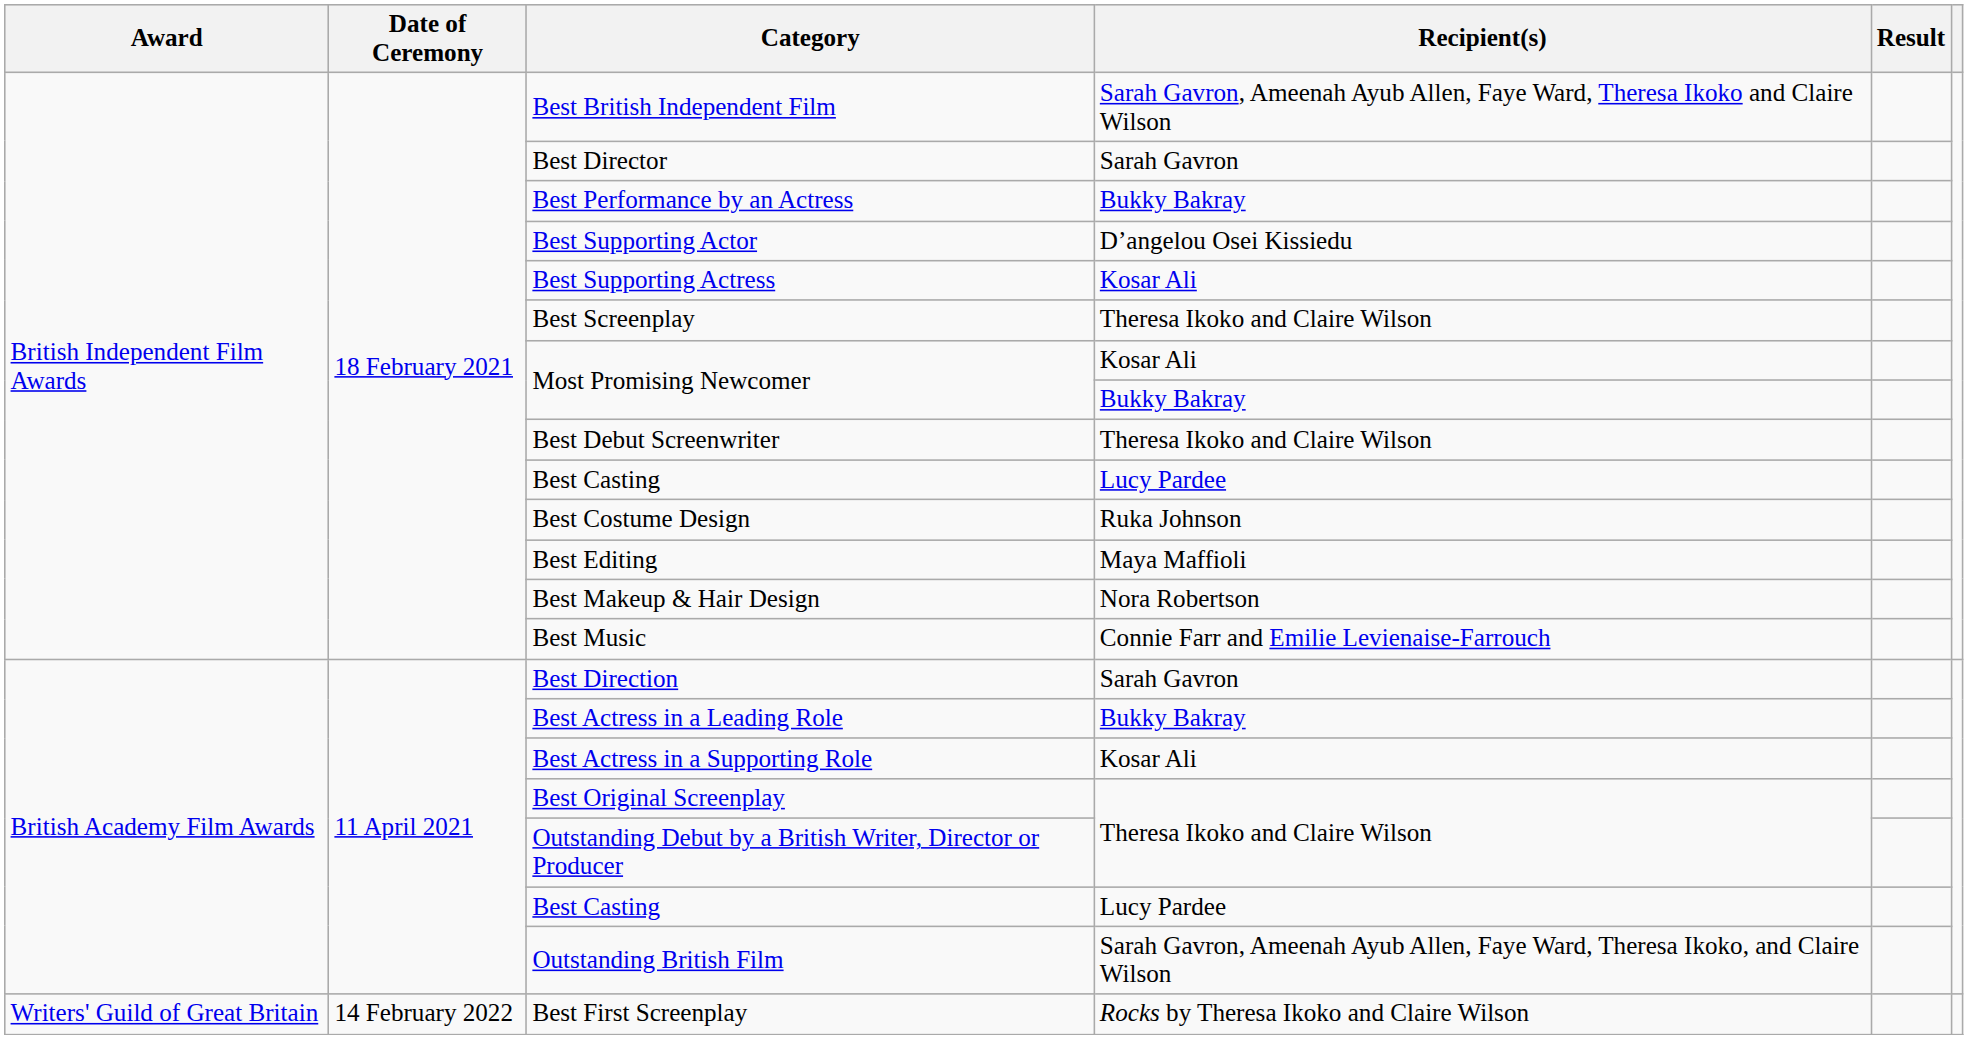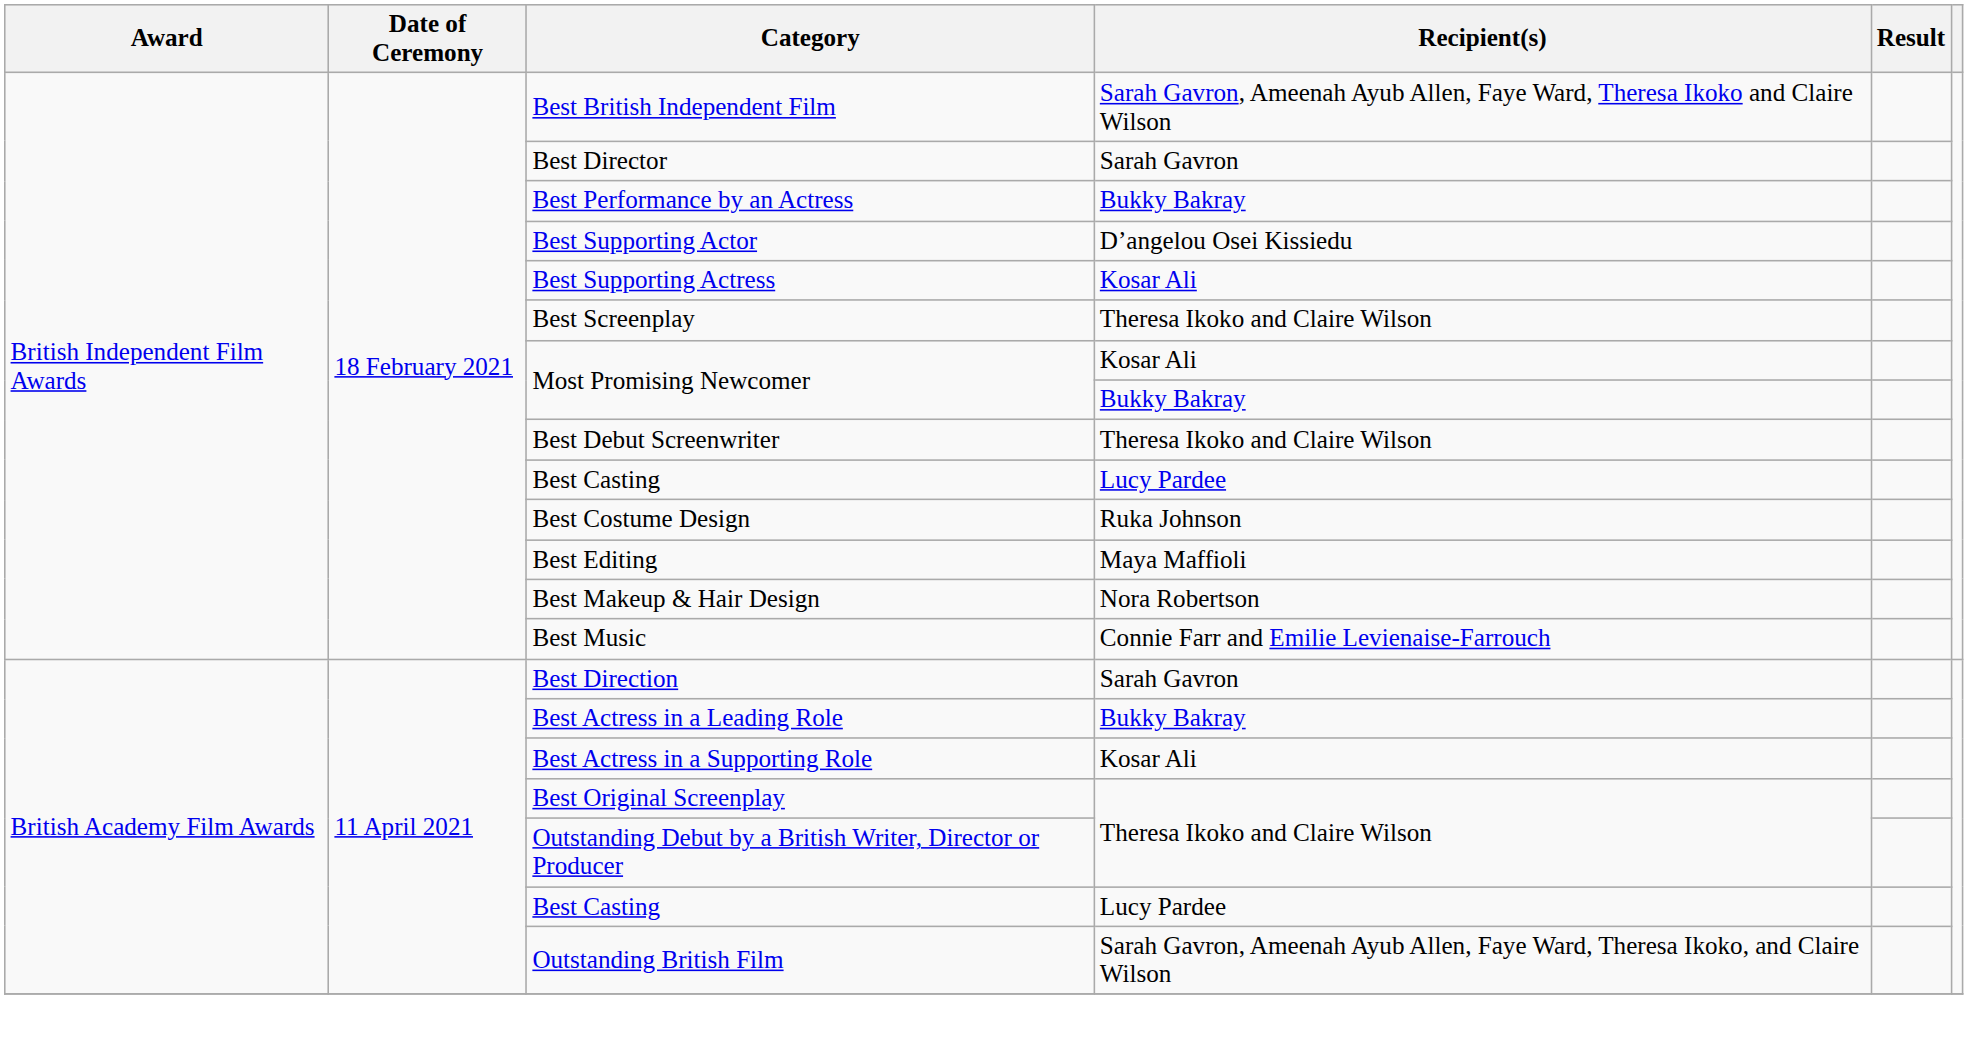 <table class="wikitable">
 <tr>
 <th>Award</th>
 <th>Date of Ceremony</th>
 <th>Category</th>
 <th>Recipient(s)</th>
 <th>Result</th>
 <th></th>
 </tr>
 <tr>
 <td rowspan=14><a href='#'>British Independent Film Awards</a></td>
 <td rowspan=14><a href='#'>18 February 2021</a></td>
 <td><a href='#'>Best British Independent Film</a></td>
 <td><a href='#'>Sarah Gavron</a>, Ameenah Ayub Allen, Faye Ward, <a href='#'>Theresa Ikoko</a> and Claire Wilson</td>
 <td></td>
 <td rowspan=14></td>
 </tr>
 <tr>
 <td>Best Director</td>
 <td>Sarah Gavron</td>
 <td></td>
 </tr>
 <tr>
 <td><a href='#'>Best Performance by an Actress</a></td>
 <td><a href='#'>Bukky Bakray</a></td>
 <td></td>
 </tr>
 <tr>
 <td><a href='#'>Best Supporting Actor</a></td>
 <td>D’angelou Osei Kissiedu</td>
 <td></td>
 </tr>
 <tr>
 <td><a href='#'>Best Supporting Actress</a></td>
 <td><a href='#'>Kosar Ali</a></td>
 <td></td>
 </tr>
 <tr>
 <td>Best Screenplay</td>
 <td>Theresa Ikoko and Claire Wilson</td>
 <td></td>
 </tr>
 <tr>
 <td rowspan=2>Most Promising Newcomer</td>
 <td>Kosar Ali</td>
 <td></td>
 </tr>
 <tr>
 <td><a href='#'>Bukky Bakray</a></td>
 <td></td>
 </tr>
 <tr>
 <td>Best Debut Screenwriter</td>
 <td>Theresa Ikoko and Claire Wilson</td>
 <td></td>
 </tr>
 <tr>
 <td>Best Casting</td>
 <td><a href='#'>Lucy Pardee</a></td>
 <td></td>
 </tr>
 <tr>
 <td>Best Costume Design</td>
 <td>Ruka Johnson</td>
 <td></td>
 </tr>
 <tr>
 <td>Best Editing</td>
 <td>Maya Maffioli</td>
 <td></td>
 </tr>
 <tr>
 <td>Best Makeup & Hair Design</td>
 <td>Nora Robertson</td>
 <td></td>
 </tr>
 <tr>
 <td>Best Music</td>
 <td>Connie Farr and <a href='#'>Emilie Levienaise-Farrouch</a></td>
 <td></td>
 </tr>
 <tr>
 <td rowspan=7><a href='#'>British Academy Film Awards</a></td>
 <td rowspan=7><a href='#'>11 April 2021</a></td>
 <td><a href='#'>Best Direction</a></td>
 <td>Sarah Gavron</td>
 <td></td>
 <td rowspan=7></td>
 </tr>
 <tr>
 <td><a href='#'>Best Actress in a Leading Role</a></td>
 <td><a href='#'>Bukky Bakray</a></td>
 <td></td>
 </tr>
 <tr>
 <td><a href='#'>Best Actress in a Supporting Role</a></td>
 <td>Kosar Ali</td>
 <td></td>
 </tr>
 <tr>
 <td><a href='#'>Best Original Screenplay</a></td>
 <td rowspan=2>Theresa Ikoko and Claire Wilson</td>
 <td></td>
 </tr>
 <tr>
 <td><a href='#'>Outstanding Debut by a British Writer, Director or Producer</a></td>
 <td></td>
 </tr>
 <tr>
 <td><a href='#'>Best Casting</a></td>
 <td>Lucy Pardee</td>
 <td></td>
 </tr>
 <tr>
 <td><a href='#'>Outstanding British Film</a></td>
 <td>Sarah Gavron, Ameenah Ayub Allen, Faye Ward, Theresa Ikoko, and Claire Wilson</td>
 <td></td>
 </tr>
 <tr>
-<td><a href='#'>Writers' Guild of Great Britain</a></td>
-<td>14 February 2022</td>
-<td>Best First Screenplay</td>
-<td><em>Rocks</em> by Theresa Ikoko and Claire Wilson</td>
-<td></td>
-<td></td>
-</tr>
-<tr>
 </tr>
 </table>
